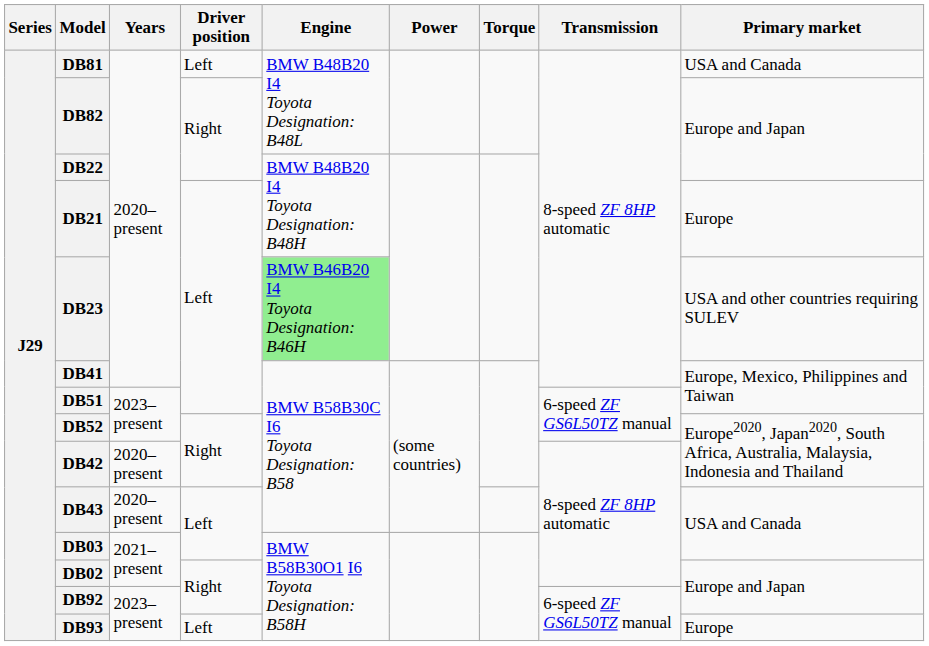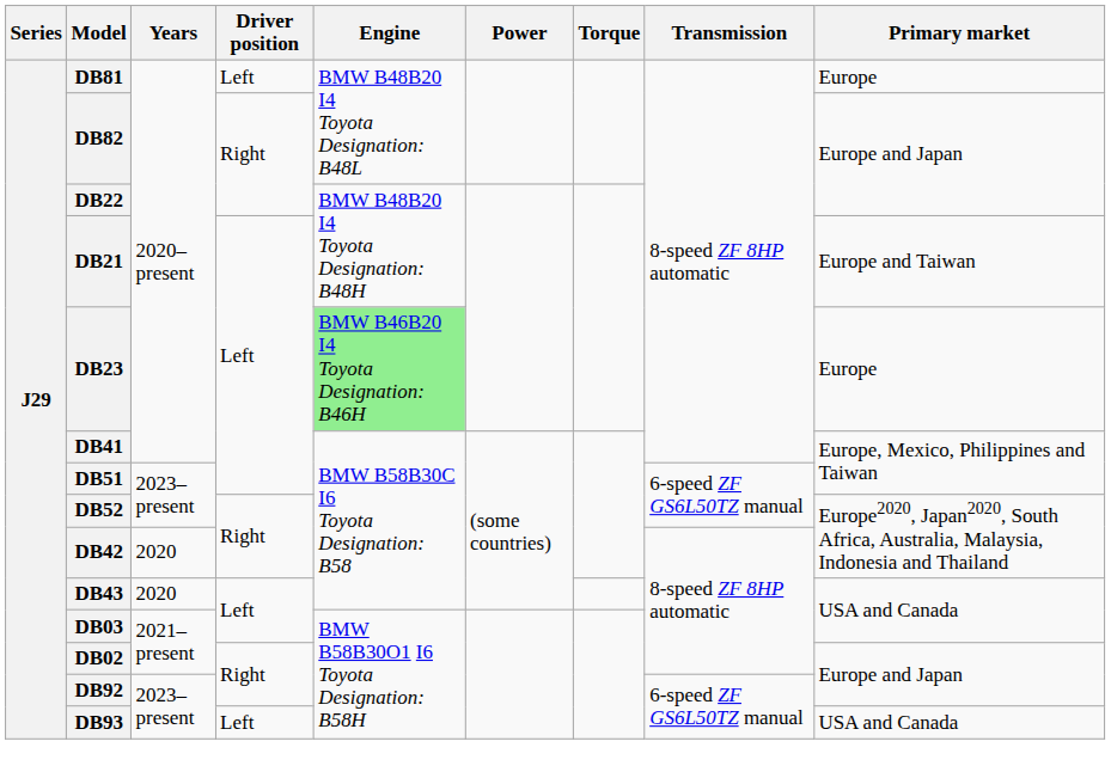 <table class="wikitable">
 <tr>
 <th>Series</th>
 <th>Model</th>
 <th>Years</th>
 <th>Driver position</th>
 <th>Engine</th>
 <th>Power</th>
 <th>Torque</th>
 <th>Transmission</th>
 <th>Primary market</th>
 </tr>
 <tr>
 <th rowspan="14" !>J29</th>
 <th>DB81</th>
 <td rowspan="6">2020–present</td>
 <td>Left</td>
 <td rowspan="2"> <a href='#'>BMW B48B20</a> <a href='#'>I4</a><br><em>Toyota Designation: B48L</em></td>
 <td rowspan="2"></td>
 <td rowspan="2"></td>
 <td rowspan="6">8-speed <em><a href='#'>ZF 8HP</a></em> automatic</td>
-<td>USA and Canada</td>
+<td>Europe</td>
 </tr>
 <tr>
 <th>DB82</th>
 <td rowspan="2">Right</td>
 <td rowspan="2">Europe and Japan</td>
 </tr>
 <tr>
 <th>DB22</th>
 <td rowspan="2"> <a href='#'>BMW B48B20</a> <a href='#'>I4</a><br><em>Toyota Designation: B48H</em></td>
 <td rowspan="3"></td>
 <td rowspan="3"></td>
 </tr>
 <tr>
 <th>DB21</th>
 <td rowspan="4">Left</td>
-<td>Europe</td>
+<td>Europe and Taiwan</td>
 </tr>
 <tr>
 <th>DB23</th>
 <td style="background: lightgreen;"> <a href='#'>BMW B46B20</a> <a href='#'>I4</a><br><em>Toyota Designation: B46H</em></td>
-<td>USA and other countries requiring SULEV</td>
+<td>Europe</td>
 </tr>
 <tr>
 <th>DB41</th>
 <td rowspan="5"> <a href='#'>BMW B58B30C</a> <a href='#'>I6</a><br><em>Toyota Designation: B58</em></td>
 <td rowspan="5"><br> (some countries)</td>
 <td rowspan="4"></td>
 <td rowspan="2">Europe, Mexico, Philippines and Taiwan</td>
 </tr>
 <tr>
 <th>DB51</th>
 <td rowspan="2">2023–present</td>
 <td rowspan="2">6-speed <em><a href='#'>ZF GS6L50TZ</a></em> manual</td>
 </tr>
 <tr>
 <th>DB52</th>
 <td rowspan="2">Right</td>
 <td rowspan="2">Europe<sup>2020</sup>, Japan<sup>2020</sup>, South Africa, Australia, Malaysia, Indonesia and Thailand</td>
 </tr>
 <tr>
 <th>DB42</th>
-<td>2020–present</td>
+<td>2020</td>
 <td rowspan="4">8-speed <em><a href='#'>ZF 8HP</a></em> automatic</td>
 </tr>
 <tr>
 <th>DB43</th>
-<td>2020–present</td>
+<td>2020</td>
 <td rowspan="2">Left</td>
 <td></td>
 <td rowspan="2">USA and Canada</td>
 </tr>
 <tr>
 <th>DB03</th>
 <td rowspan="2">2021–present</td>
 <td rowspan="4"> <a href='#'>BMW B58B30O1</a> <a href='#'>I6</a><br><em>Toyota Designation: B58H</em></td>
 <td rowspan="4"></td>
 <td rowspan="4"></td>
 </tr>
 <tr>
 <th>DB02</th>
 <td rowspan="2">Right</td>
 <td rowspan="2">Europe and Japan</td>
 </tr>
 <tr>
 <th>DB92</th>
 <td rowspan="2">2023–present</td>
 <td rowspan="2">6-speed <em><a href='#'>ZF GS6L50TZ</a></em> manual</td>
 </tr>
 <tr>
 <th>DB93</th>
 <td>Left</td>
-<td>Europe</td>
+<td>USA and Canada</td>
 </tr>
 </table>
